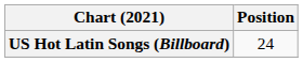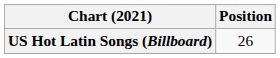 <table class="wikitable plainrowheaders" style="text-align:center">
 <tr>
 <th scope="col">Chart (2021)</th>
 <th scope="col">Position</th>
 </tr>
 <tr>
 <th scope="row">US Hot Latin Songs (<em>Billboard</em>)</th>
-<td>24</td>
+<td>26</td>
 </tr>
 <tr>
 </tr>
 </table>
